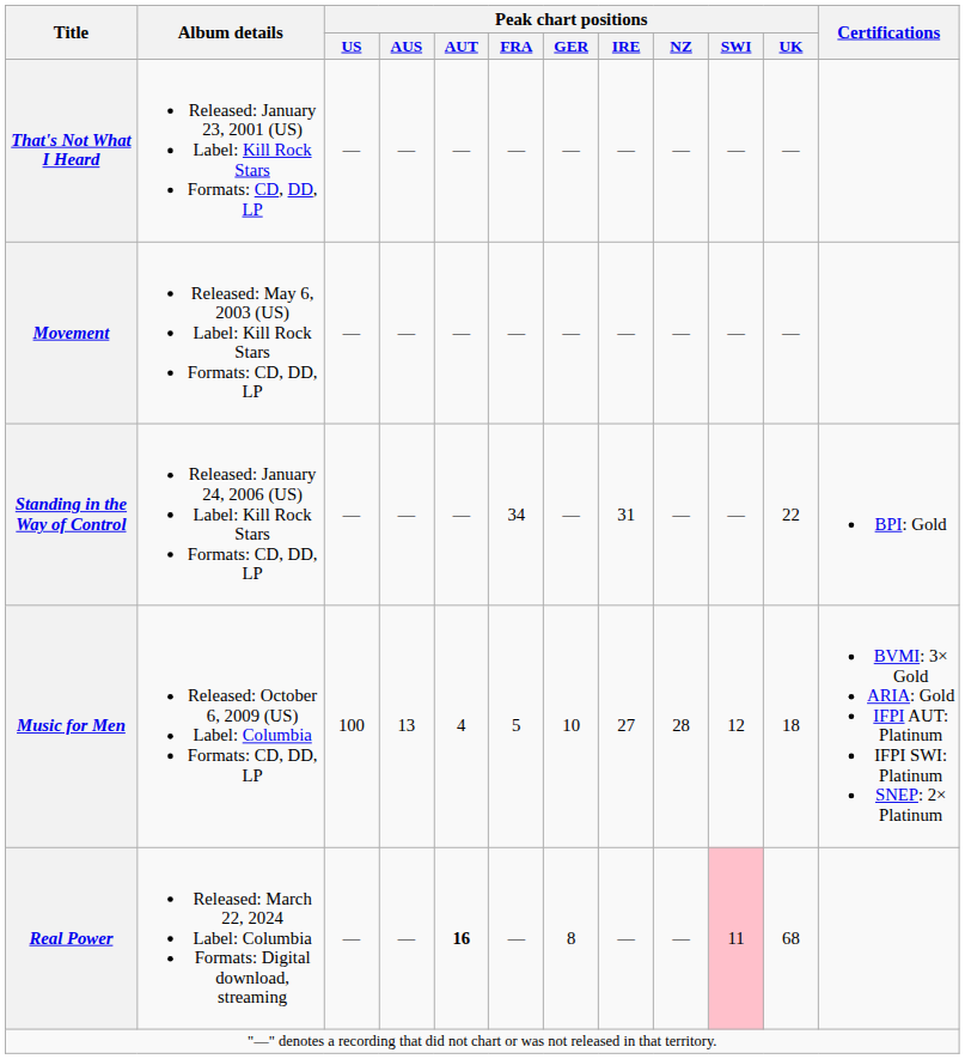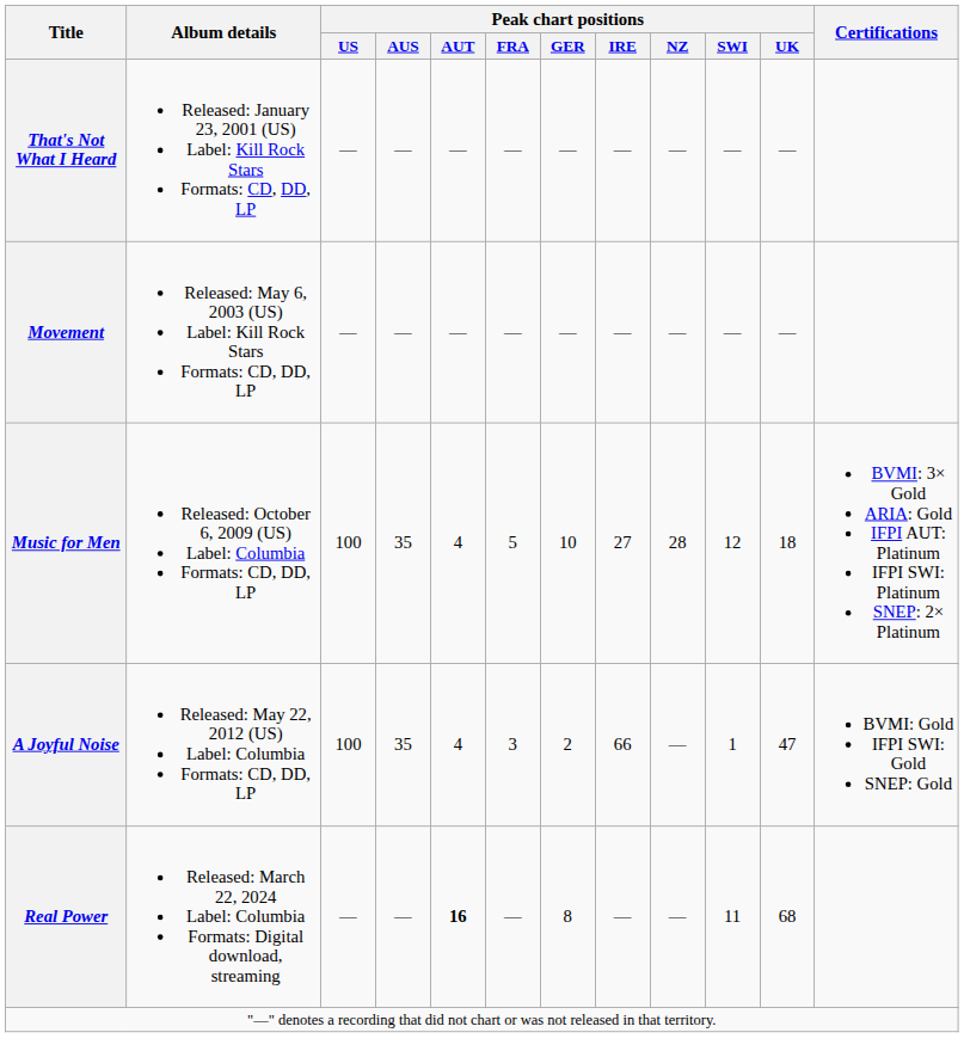 <table class="wikitable plainrowheaders" style="text-align:center;">
 <tr>
 <th scope="col" rowspan="2">Title</th>
 <th scope="col" rowspan="2">Album details</th>
 <th scope="col" colspan="9">Peak chart positions</th>
 <th scope="col" rowspan="2"><a href='#'>Certifications</a></th>
 </tr>
 <tr>
 <th style="width:3em;font-size:90%"><a href='#'>US</a><br></th>
 <th style="width:3em;font-size:90%"><a href='#'>AUS</a><br></th>
 <th style="width:3em;font-size:90%"><a href='#'>AUT</a><br></th>
 <th style="width:3em;font-size:90%"><a href='#'>FRA</a><br></th>
 <th style="width:3em;font-size:90%"><a href='#'>GER</a><br></th>
 <th style="width:3em;font-size:90%"><a href='#'>IRE</a><br></th>
 <th style="width:3em;font-size:90%"><a href='#'>NZ</a><br></th>
 <th style="width:3em;font-size:90%"><a href='#'>SWI</a><br></th>
 <th style="width:3em;font-size:90%"><a href='#'>UK</a><br></th>
 </tr>
 <tr>
 <th scope="row"><em><a href='#'>That's Not What I Heard</a></em></th>
 <td><br><ul><li>Released: January 23, 2001 <span>(US)</span></li><li>Label: <a href='#'>Kill Rock Stars</a></li><li>Formats: <a href='#'>CD</a>, <a href='#'>DD</a>, <a href='#'>LP</a></li></ul></td>
 <td>—</td>
 <td>—</td>
 <td>—</td>
 <td>—</td>
 <td>—</td>
 <td>—</td>
 <td>—</td>
 <td>—</td>
 <td>—</td>
 <td></td>
 </tr>
 <tr>
 <th scope="row"><em><a href='#'>Movement</a></em></th>
 <td><br><ul><li>Released: May 6, 2003 <span>(US)</span></li><li>Label: Kill Rock Stars</li><li>Formats: CD, DD, LP</li></ul></td>
 <td>—</td>
 <td>—</td>
 <td>—</td>
 <td>—</td>
 <td>—</td>
 <td>—</td>
 <td>—</td>
 <td>—</td>
 <td>—</td>
 <td></td>
 </tr>
 <tr>
-<th scope="row"><em><a href='#'>Standing in the Way of Control</a></em></th>
-<td><br><ul><li>Released: January 24, 2006 <span>(US)</span></li><li>Label: Kill Rock Stars</li><li>Formats: CD, DD, LP</li></ul></td>
-<td>—</td>
-<td>—</td>
-<td>—</td>
-<td>34</td>
-<td>—</td>
-<td>31</td>
-<td>—</td>
-<td>—</td>
-<td>22</td>
-<td><br><ul><li><a href='#'>BPI</a>: Gold</li></ul></td>
-</tr>
-<tr>
 <th scope="row"><em><a href='#'>Music for Men</a></em></th>
 <td><br><ul><li>Released: October 6, 2009 <span>(US)</span></li><li>Label: <a href='#'>Columbia</a></li><li>Formats: CD, DD, LP</li></ul></td>
 <td>100</td>
-<td>13</td>
+<td>35</td>
 <td>4</td>
 <td>5</td>
 <td>10</td>
 <td>27</td>
 <td>28</td>
 <td>12</td>
 <td>18</td>
 <td><br><ul><li><a href='#'>BVMI</a>: 3× Gold</li><li><a href='#'>ARIA</a>: Gold</li><li><a href='#'>IFPI</a> AUT: Platinum</li><li>IFPI SWI: Platinum</li><li><a href='#'>SNEP</a>: 2× Platinum</li></ul></td>
+</tr>
+<tr>
+<th scope="row"><em><a href='#'>A Joyful Noise</a></em></th>
+<td><br><ul><li>Released: May 22, 2012 <span>(US)</span></li><li>Label: Columbia</li><li>Formats: CD, DD, LP</li></ul></td>
+<td>100</td>
+<td>35</td>
+<td>4</td>
+<td>3</td>
+<td>2</td>
+<td>66</td>
+<td>—</td>
+<td>1</td>
+<td>47</td>
+<td><br><ul><li>BVMI: Gold</li><li>IFPI SWI: Gold</li><li>SNEP: Gold</li></ul></td>
 </tr>
 <tr>
 <th scope="row"><em><a href='#'>Real Power</a></em></th>
 <td><br><ul><li>Released: March 22, 2024</li><li>Label: Columbia</li><li>Formats: Digital download, streaming</li></ul></td>
 <td>—</td>
 <td>—</td>
 <td><strong>16</strong></td>
 <td>—</td>
 <td>8</td>
 <td>—</td>
 <td>—</td>
-<td style="background: pink;">11</td>
+<td>11</td>
 <td>68</td>
 <td></td>
 </tr>
 <tr>
 <td colspan="12" style="font-size:85%">"—" denotes a recording that did not chart or was not released in that territory.</td>
 </tr>
 </table>
